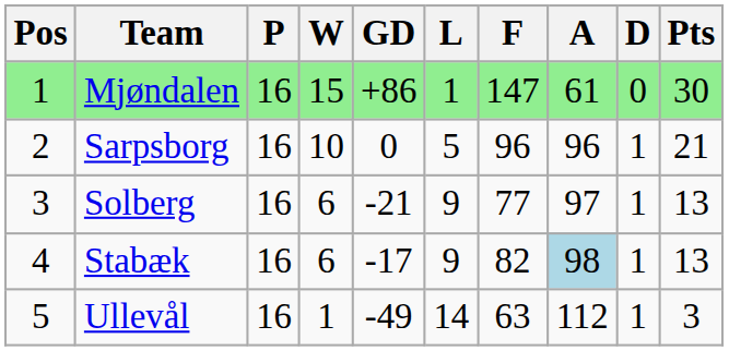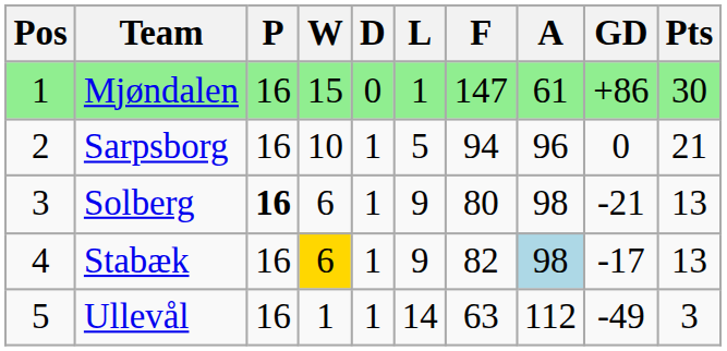 <table class="wikitable sortable" style="text-align: center;">
 <tr>
 <th>Pos</th>
 <th>Team</th>
 <th>P</th>
 <th>W</th>
-<th>GD</th>
+<th>D</th>
 <th>L</th>
 <th>F</th>
 <th>A</th>
-<th>D</th>
+<th>GD</th>
 <th>Pts</th>
 </tr>
 <tr style="background:#90EE90;">
 <td>1</td>
 <td align="left"><a href='#'>Mjøndalen</a></td>
 <td>16</td>
 <td>15</td>
-<td>+86</td>
+<td>0</td>
 <td>1</td>
 <td>147</td>
 <td>61</td>
-<td>0</td>
+<td>+86</td>
 <td>30</td>
 </tr>
 <tr>
 <td>2</td>
 <td align="left"><a href='#'>Sarpsborg</a></td>
 <td>16</td>
 <td>10</td>
+<td>1</td>
+<td>5</td>
+<td>94</td>
+<td>96</td>
 <td>0</td>
-<td>5</td>
-<td>96</td>
-<td>96</td>
-<td>1</td>
 <td>21</td>
 </tr>
 <tr>
 <td>3</td>
 <td align="left"><a href='#'>Solberg</a></td>
-<td>16</td>
+<td><strong>16</strong></td>
 <td>6</td>
+<td>1</td>
+<td>9</td>
+<td>80</td>
+<td>98</td>
 <td>-21</td>
-<td>9</td>
-<td>77</td>
-<td>97</td>
-<td>1</td>
 <td>13</td>
 </tr>
 <tr>
 <td>4</td>
 <td align="left"><a href='#'>Stabæk</a></td>
 <td>16</td>
-<td>6</td>
-<td>-17</td>
+<td style="background: gold;">6</td>
+<td>1</td>
 <td>9</td>
 <td>82</td>
 <td style="background: lightblue;">98</td>
-<td>1</td>
+<td>-17</td>
 <td>13</td>
 </tr>
 <tr>
 <td>5</td>
 <td align="left"><a href='#'>Ullevål</a></td>
 <td>16</td>
 <td>1</td>
-<td>-49</td>
+<td>1</td>
 <td>14</td>
 <td>63</td>
 <td>112</td>
-<td>1</td>
+<td>-49</td>
 <td>3</td>
 </tr>
 </table>
